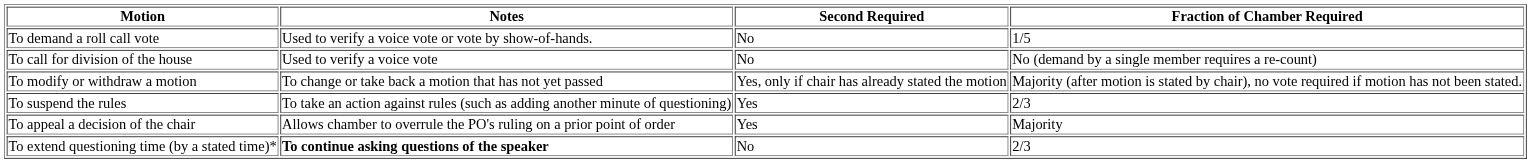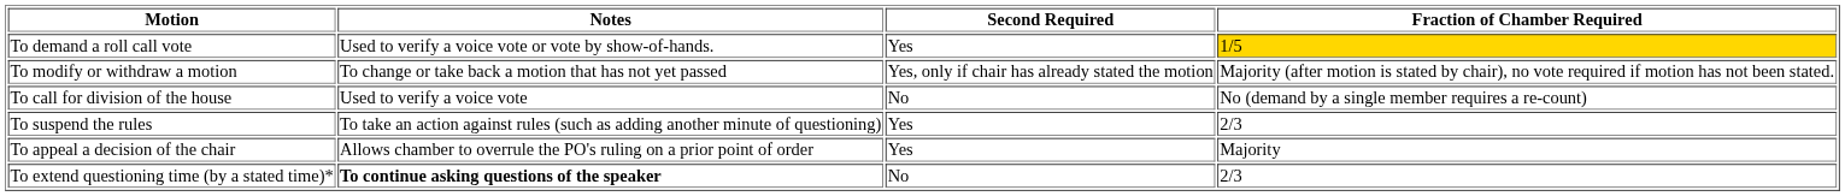 <table border="1">
 <tr>
 <th>Motion</th>
 <th>Notes</th>
 <th>Second Required</th>
 <th>Fraction of Chamber Required</th>
 </tr>
 <tr>
 <td>To demand a roll call vote</td>
 <td>Used to verify a voice vote or vote by show-of-hands.</td>
-<td>No</td>
-<td>1/5</td>
+<td>Yes</td>
+<td style="background: gold;">1/5</td>
+</tr>
+<tr>
+<td>To modify or withdraw a motion</td>
+<td>To change or take back a motion that has not yet passed</td>
+<td>Yes, only if chair has already stated the motion</td>
+<td>Majority (after motion is stated by chair), no vote required if motion has not been stated.</td>
 </tr>
 <tr>
 <td>To call for division of the house</td>
 <td>Used to verify a voice vote</td>
 <td>No</td>
 <td>No (demand by a single member requires a re-count)</td>
-</tr>
-<tr>
-<td>To modify or withdraw a motion</td>
-<td>To change or take back a motion that has not yet passed</td>
-<td>Yes, only if chair has already stated the motion</td>
-<td>Majority (after motion is stated by chair), no vote required if motion has not been stated.</td>
 </tr>
 <tr>
 <td>To suspend the rules</td>
 <td>To take an action against rules (such as adding another minute of questioning)</td>
 <td>Yes</td>
 <td>2/3</td>
 </tr>
 <tr>
 <td>To appeal a decision of the chair</td>
 <td>Allows chamber to overrule the PO's ruling on a prior point of order</td>
 <td>Yes</td>
 <td>Majority</td>
 </tr>
 <tr>
 <td>To extend questioning time (by a stated time)*</td>
 <td><strong>To continue asking questions of the speaker</strong></td>
 <td>No</td>
 <td>2/3</td>
 </tr>
 </table>
